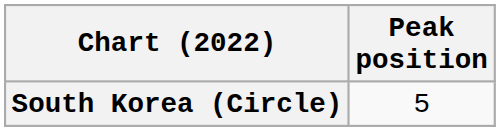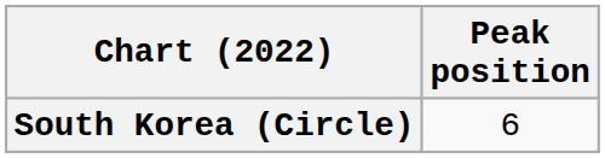 <table class="wikitable plainrowheaders" style="text-align:center">
 <tr>
 <th scope="col">Chart (2022)</th>
 <th scope="col">Peak<br>position</th>
 </tr>
 <tr>
 <th scope="row">South Korea (Circle)</th>
-<td>5</td>
+<td>6</td>
 </tr>
 </table>
